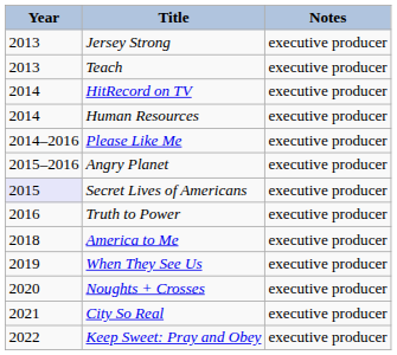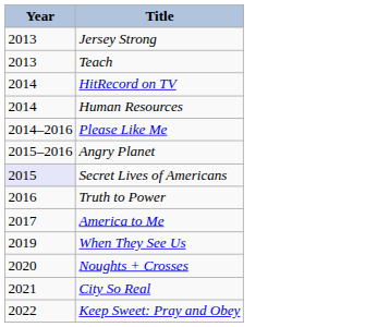 <table class="wikitable">
 <tr>
 <th style="background:#B0C4DE;">Year</th>
 <th style="background:#B0C4DE;">Title</th>
-<th style="background:#B0C4DE;">Notes</th>
 </tr>
 <tr>
 <td>2013</td>
 <td><em>Jersey Strong</em></td>
-<td>executive producer</td>
 </tr>
 <tr>
 <td>2013</td>
 <td><em>Teach</em></td>
-<td>executive producer</td>
 </tr>
 <tr>
 <td>2014</td>
 <td><em><a href='#'>HitRecord on TV</a></em></td>
-<td>executive producer</td>
 </tr>
 <tr>
 <td>2014</td>
 <td><em>Human Resources</em></td>
-<td>executive producer</td>
 </tr>
 <tr>
 <td>2014–2016</td>
 <td><em><a href='#'>Please Like Me</a></em></td>
-<td>executive producer</td>
 </tr>
 <tr>
 <td>2015–2016</td>
 <td><em>Angry Planet</em></td>
-<td>executive producer</td>
 </tr>
 <tr>
 <td style="background: lavender;">2015</td>
 <td><em>Secret Lives of Americans</em></td>
-<td>executive producer</td>
 </tr>
 <tr>
 <td>2016</td>
 <td><em>Truth to Power</em></td>
-<td>executive producer</td>
 </tr>
 <tr>
-<td>2018</td>
+<td>2017</td>
 <td><em><a href='#'>America to Me</a></em></td>
-<td>executive producer</td>
 </tr>
 <tr>
 <td>2019</td>
 <td><em><a href='#'>When They See Us</a></em></td>
-<td>executive producer</td>
 </tr>
 <tr>
 <td>2020</td>
 <td><em><a href='#'>Noughts + Crosses</a></em></td>
-<td>executive producer</td>
 </tr>
 <tr>
 <td>2021</td>
 <td><em><a href='#'>City So Real</a></em></td>
-<td>executive producer</td>
 </tr>
 <tr>
 <td>2022</td>
 <td><em><a href='#'>Keep Sweet: Pray and Obey</a></em></td>
-<td>executive producer</td>
 </tr>
 </table>
